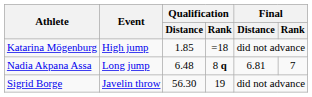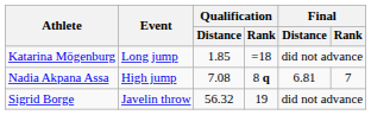 <table class="wikitable" style="font-size:90%">
 <tr>
 <th rowspan=2>Athlete</th>
 <th rowspan=2>Event</th>
 <th colspan=2>Qualification</th>
 <th colspan=2>Final</th>
 </tr>
 <tr style="font-size:95%">
 <th>Distance</th>
 <th>Rank</th>
 <th>Distance</th>
 <th>Rank</th>
 </tr>
 <tr align=center>
 <td align=left><a href='#'>Katarina Mögenburg</a></td>
-<td style="text-align:left;"><a href='#'>High jump</a></td>
+<td style="text-align:left;"><a href='#'>Long jump</a></td>
 <td>1.85</td>
 <td>=18</td>
 <td colspan=2>did not advance</td>
 </tr>
 <tr align=center>
 <td align=left><a href='#'>Nadia Akpana Assa</a></td>
-<td style="text-align:left;"><a href='#'>Long jump</a></td>
-<td>6.48</td>
+<td style="text-align:left;"><a href='#'>High jump</a></td>
+<td>7.08</td>
 <td>8 <strong>q</strong></td>
 <td>6.81</td>
 <td>7</td>
 </tr>
 <tr align=center>
 <td align=left><a href='#'>Sigrid Borge</a></td>
 <td style="text-align:left;"><a href='#'>Javelin throw</a></td>
-<td>56.30</td>
+<td>56.32</td>
 <td>19</td>
 <td colspan=2>did not advance</td>
 </tr>
 </table>
